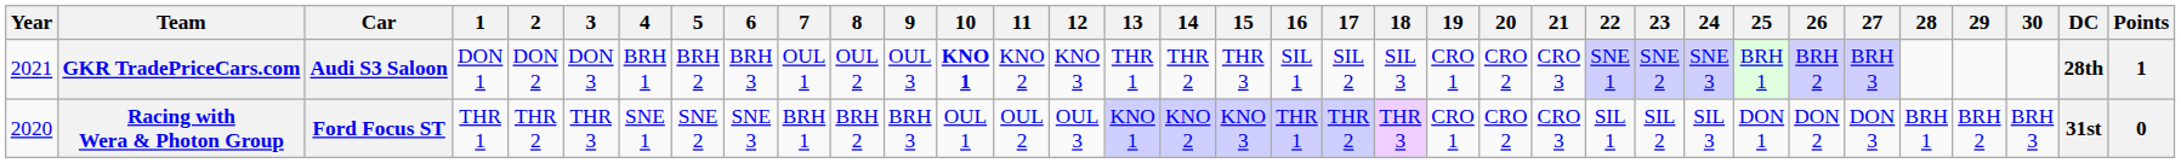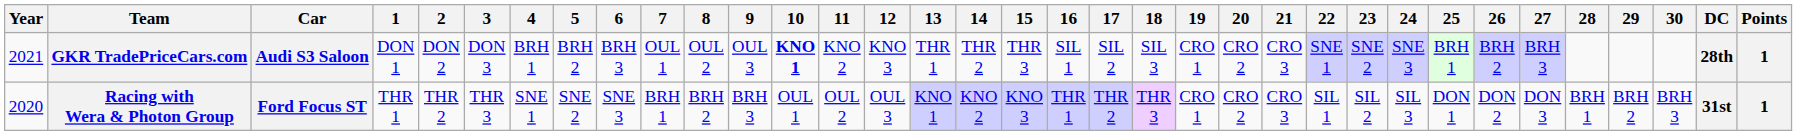 <table class="wikitable" style="text-align:center; font-size:85%">
 <tr>
 <th>Year</th>
 <th>Team</th>
 <th>Car</th>
 <th>1</th>
 <th>2</th>
 <th>3</th>
 <th>4</th>
 <th>5</th>
 <th>6</th>
 <th>7</th>
 <th>8</th>
 <th>9</th>
 <th>10</th>
 <th>11</th>
 <th>12</th>
 <th>13</th>
 <th>14</th>
 <th>15</th>
 <th>16</th>
 <th>17</th>
 <th>18</th>
 <th>19</th>
 <th>20</th>
 <th>21</th>
 <th>22</th>
 <th>23</th>
 <th>24</th>
 <th>25</th>
 <th>26</th>
 <th>27</th>
 <th>28</th>
 <th>29</th>
 <th>30</th>
 <th>DC</th>
 <th>Points</th>
 </tr>
 <tr>
 <td><a href='#'>2021</a></td>
 <th nowrap><a href='#'>GKR TradePriceCars.com</a></th>
 <th nowrap><a href='#'>Audi S3 Saloon</a></th>
 <td><a href='#'>DON<br>1</a></td>
 <td><a href='#'>DON<br>2</a></td>
 <td><a href='#'>DON<br>3</a></td>
 <td><a href='#'>BRH<br>1</a></td>
 <td><a href='#'>BRH<br>2</a></td>
 <td><a href='#'>BRH<br>3</a></td>
 <td><a href='#'>OUL<br>1</a></td>
 <td><a href='#'>OUL<br>2</a></td>
 <td><a href='#'>OUL<br>3</a></td>
 <td><strong><a href='#'>KNO<br>1</a></strong></td>
 <td><a href='#'>KNO<br>2</a></td>
 <td><a href='#'>KNO<br>3</a></td>
 <td><a href='#'>THR<br>1</a></td>
 <td><a href='#'>THR<br>2</a></td>
 <td><a href='#'>THR<br>3</a></td>
 <td><a href='#'>SIL<br>1</a></td>
 <td><a href='#'>SIL<br>2</a></td>
 <td><a href='#'>SIL<br>3</a></td>
 <td><a href='#'>CRO<br>1</a></td>
 <td><a href='#'>CRO<br>2</a></td>
 <td><a href='#'>CRO<br>3</a></td>
 <td style="background:#CFCFFF;"><a href='#'>SNE<br>1</a><br></td>
 <td style="background:#CFCFFF;"><a href='#'>SNE<br>2</a><br></td>
 <td style="background:#CFCFFF;"><a href='#'>SNE<br>3</a><br></td>
 <td style="background:#DFFFDF;"><a href='#'>BRH<br>1</a><br></td>
 <td style="background:#CFCFFF;"><a href='#'>BRH<br>2</a><br></td>
 <td style="background:#CFCFFF;"><a href='#'>BRH<br>3</a><br></td>
 <td></td>
 <td></td>
 <td></td>
 <th>28th</th>
 <th>1</th>
 </tr>
 <tr>
 <td><a href='#'>2020</a></td>
 <th nowrap><a href='#'>Racing with<br>Wera & Photon Group</a></th>
 <th nowrap><a href='#'>Ford Focus ST</a></th>
 <td><a href='#'>THR<br>1</a></td>
 <td><a href='#'>THR<br>2</a></td>
 <td><a href='#'>THR<br>3</a></td>
 <td><a href='#'>SNE<br>1</a></td>
 <td><a href='#'>SNE<br>2</a></td>
 <td><a href='#'>SNE<br>3</a></td>
 <td><a href='#'>BRH<br>1</a></td>
 <td><a href='#'>BRH<br>2</a></td>
 <td><a href='#'>BRH<br>3</a></td>
 <td><a href='#'>OUL<br>1</a></td>
 <td><a href='#'>OUL<br>2</a></td>
 <td><a href='#'>OUL<br>3</a></td>
 <td style="background:#CFCFFF;"><a href='#'>KNO<br>1</a><br></td>
 <td style="background:#CFCFFF;"><a href='#'>KNO<br>2</a><br></td>
 <td style="background:#CFCFFF;"><a href='#'>KNO<br>3</a><br></td>
 <td style="background:#CFCFFF;"><a href='#'>THR<br>1</a><br></td>
 <td style="background:#CFCFFF;"><a href='#'>THR<br>2</a><br></td>
 <td style="background:#EFCFFF;"><a href='#'>THR<br>3</a><br></td>
 <td><a href='#'>CRO<br>1</a></td>
 <td><a href='#'>CRO<br>2</a></td>
 <td><a href='#'>CRO<br>3</a></td>
 <td><a href='#'>SIL<br>1</a></td>
 <td><a href='#'>SIL<br>2</a></td>
 <td><a href='#'>SIL<br>3</a></td>
 <td><a href='#'>DON<br>1</a></td>
 <td><a href='#'>DON<br>2</a></td>
 <td><a href='#'>DON<br>3</a></td>
 <td><a href='#'>BRH<br>1</a></td>
 <td><a href='#'>BRH<br>2</a></td>
 <td><a href='#'>BRH<br>3</a></td>
 <th>31st</th>
-<th>0</th>
+<th>1</th>
 </tr>
 </table>
